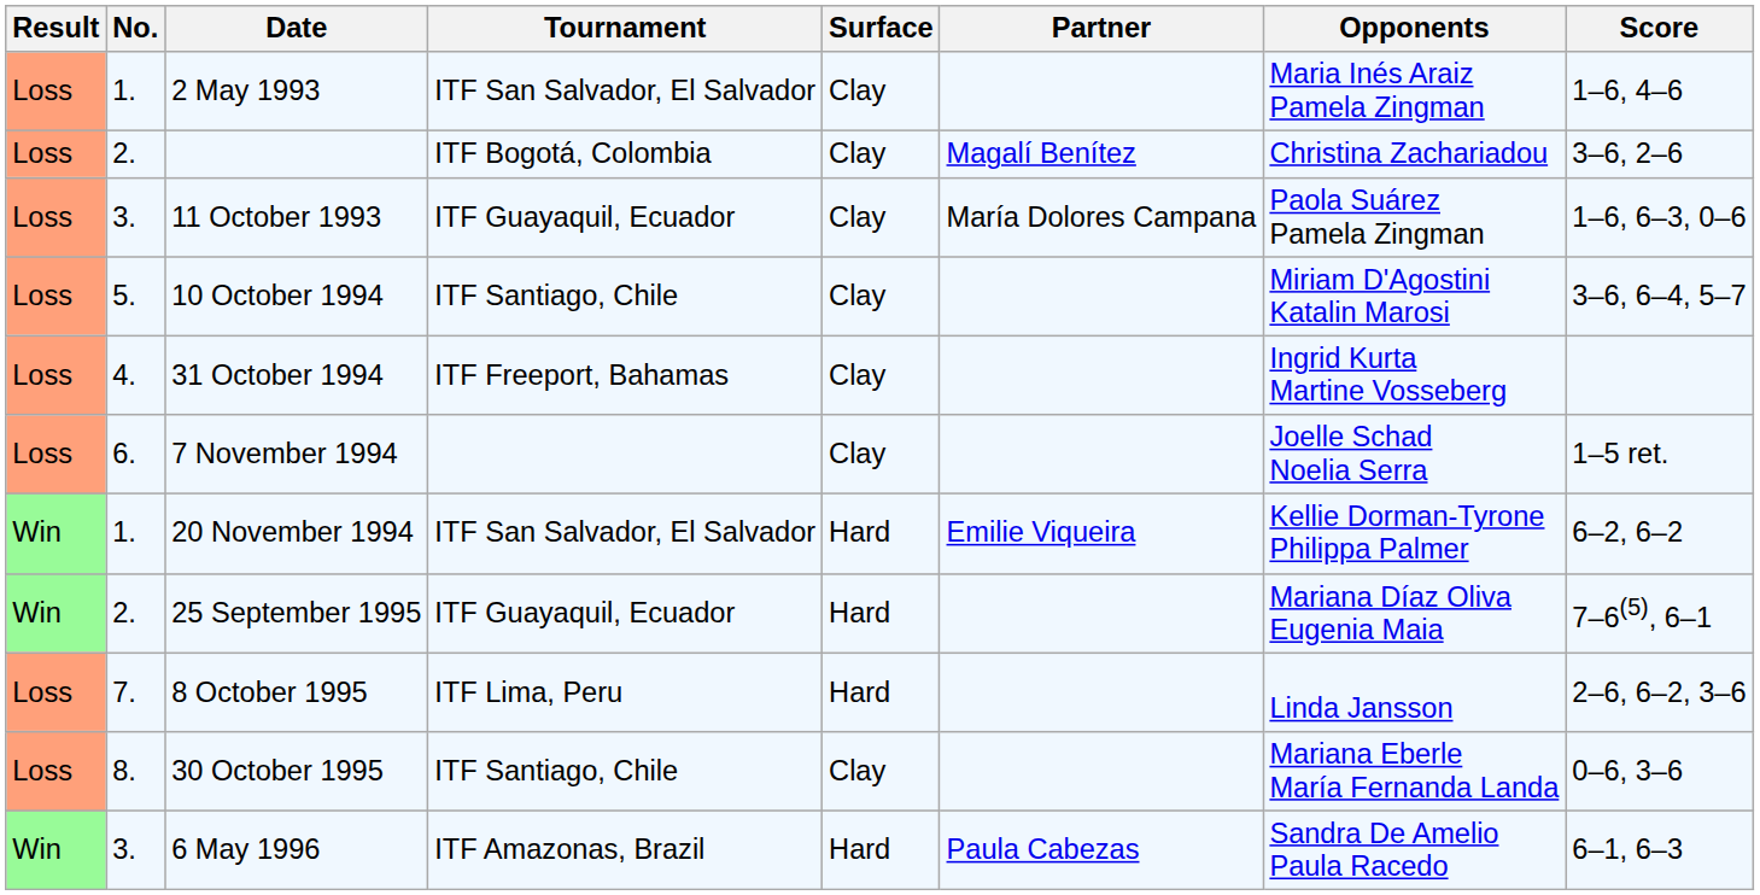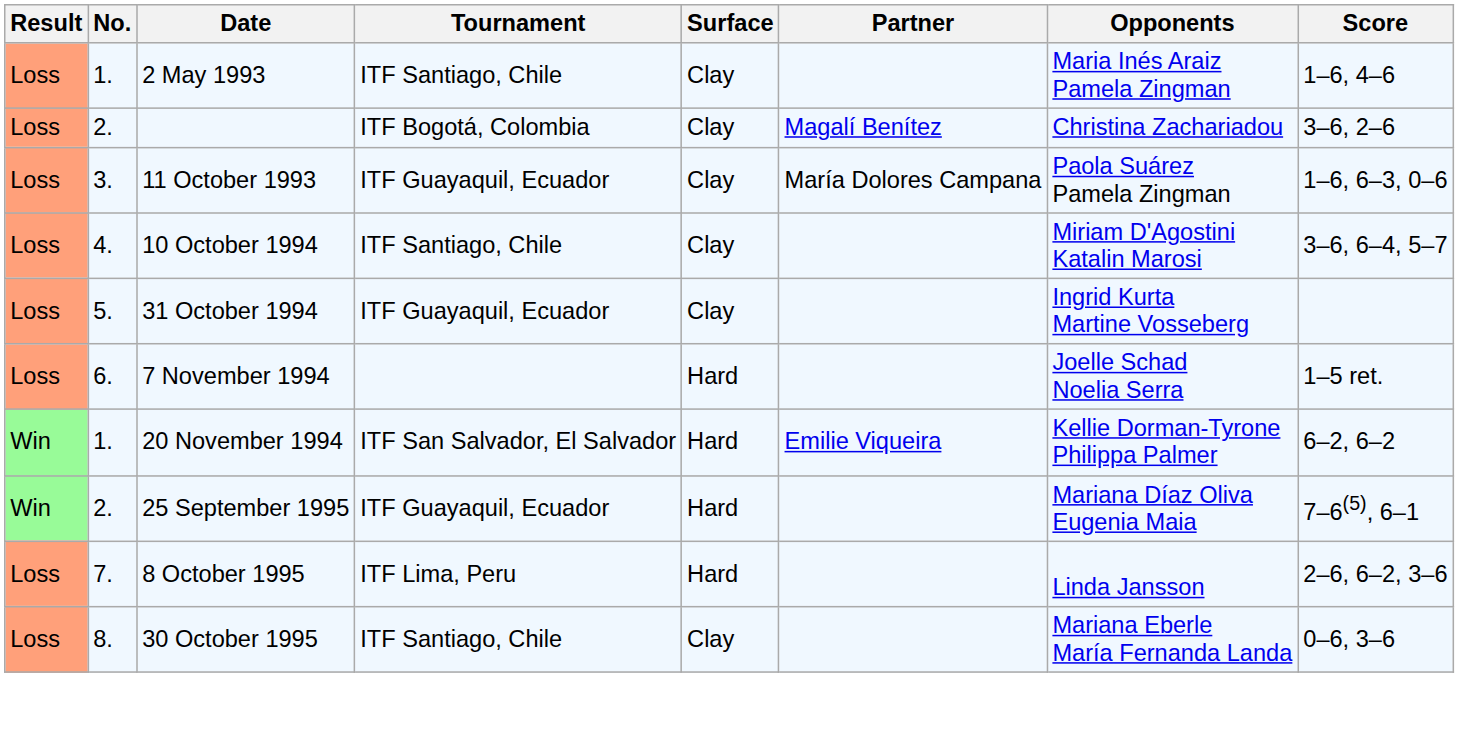 <table class="sortable wikitable" style=font-size:97%>
 <tr>
 <th>Result</th>
 <th>No.</th>
 <th>Date</th>
 <th>Tournament</th>
 <th>Surface</th>
 <th>Partner</th>
 <th>Opponents</th>
 <th class="unsortable">Score</th>
 </tr>
 <tr style="background:#f0f8ff;">
 <td style="background:#ffa07a;">Loss</td>
 <td>1.</td>
 <td>2 May 1993</td>
-<td>ITF San Salvador, El Salvador</td>
+<td>ITF Santiago, Chile</td>
 <td>Clay</td>
 <td></td>
 <td> <a href='#'>Maria Inés Araiz</a> <br>  <a href='#'>Pamela Zingman</a></td>
 <td>1–6, 4–6</td>
 </tr>
 <tr style="background:#f0f8ff;">
 <td style="background:#ffa07a;">Loss</td>
 <td>2.</td>
 <td></td>
 <td>ITF Bogotá, Colombia</td>
 <td>Clay</td>
 <td> <a href='#'>Magalí Benítez</a></td>
 <td> <a href='#'>Christina Zachariadou</a> <br> </td>
 <td>3–6, 2–6</td>
 </tr>
 <tr style="background:#f0f8ff;">
 <td style="background:#ffa07a;">Loss</td>
 <td>3.</td>
 <td>11 October 1993</td>
 <td>ITF Guayaquil, Ecuador</td>
 <td>Clay</td>
 <td> María Dolores Campana</td>
 <td> <a href='#'>Paola Suárez</a> <br>  Pamela Zingman</td>
 <td>1–6, 6–3, 0–6</td>
 </tr>
 <tr style="background:#f0f8ff;">
 <td style="background:#ffa07a;">Loss</td>
-<td>5.</td>
+<td>4.</td>
 <td>10 October 1994</td>
 <td>ITF Santiago, Chile</td>
 <td>Clay</td>
 <td></td>
 <td> <a href='#'>Miriam D'Agostini</a> <br>  <a href='#'>Katalin Marosi</a></td>
 <td>3–6, 6–4, 5–7</td>
 </tr>
 <tr style="background:#f0f8ff;">
 <td style="background:#ffa07a;">Loss</td>
-<td>4.</td>
+<td>5.</td>
 <td>31 October 1994</td>
-<td>ITF Freeport, Bahamas</td>
+<td>ITF Guayaquil, Ecuador</td>
 <td>Clay</td>
 <td></td>
 <td> <a href='#'>Ingrid Kurta</a> <br>  <a href='#'>Martine Vosseberg</a></td>
 <td></td>
 </tr>
 <tr style="background:#f0f8ff;">
 <td style="background:#ffa07a;">Loss</td>
 <td>6.</td>
 <td>7 November 1994</td>
 <td></td>
-<td>Clay</td>
+<td>Hard</td>
 <td></td>
 <td> <a href='#'>Joelle Schad</a> <br>  <a href='#'>Noelia Serra</a></td>
 <td>1–5 ret.</td>
 </tr>
 <tr style="background:#f0f8ff;">
 <td style="background:#98fb98;">Win</td>
 <td>1.</td>
 <td>20 November 1994</td>
 <td>ITF San Salvador, El Salvador</td>
 <td>Hard</td>
 <td> <a href='#'>Emilie Viqueira</a></td>
 <td> <a href='#'>Kellie Dorman-Tyrone</a> <br>  <a href='#'>Philippa Palmer</a></td>
 <td>6–2, 6–2</td>
 </tr>
 <tr style="background:#f0f8ff;">
 <td style="background:#98fb98;">Win</td>
 <td>2.</td>
 <td>25 September 1995</td>
 <td>ITF Guayaquil, Ecuador</td>
 <td>Hard</td>
 <td></td>
 <td> <a href='#'>Mariana Díaz Oliva</a> <br>  <a href='#'>Eugenia Maia</a></td>
 <td>7–6<sup>(5)</sup>, 6–1</td>
 </tr>
 <tr style="background:#f0f8ff;">
 <td style="background:#ffa07a;">Loss</td>
 <td>7.</td>
 <td>8 October 1995</td>
 <td>ITF Lima, Peru</td>
 <td>Hard</td>
 <td></td>
 <td> <br>  <a href='#'>Linda Jansson</a></td>
 <td>2–6, 6–2, 3–6</td>
 </tr>
 <tr style="background:#f0f8ff;">
 <td style="background:#ffa07a;">Loss</td>
 <td>8.</td>
 <td>30 October 1995</td>
 <td>ITF Santiago, Chile</td>
 <td>Clay</td>
 <td></td>
 <td> <a href='#'>Mariana Eberle</a> <br>  <a href='#'>María Fernanda Landa</a></td>
 <td>0–6, 3–6</td>
 </tr>
-<tr style="background:#f0f8ff;">
-<td style="background:#98fb98;">Win</td>
-<td>3.</td>
-<td>6 May 1996</td>
-<td>ITF Amazonas, Brazil</td>
-<td>Hard</td>
-<td> <a href='#'>Paula Cabezas</a></td>
-<td> <a href='#'>Sandra De Amelio</a> <br>  <a href='#'>Paula Racedo</a></td>
-<td>6–1, 6–3</td>
-</tr>
 </table>
